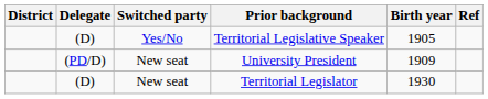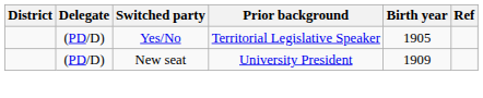 <table class="sortable wikitable" style="text-align:center">
 <tr>
 <th>District</th>
 <th>Delegate</th>
 <th>Switched party</th>
 <th>Prior background</th>
 <th>Birth year</th>
 <th>Ref</th>
 </tr>
 <tr>
 <td></td>
-<td> (D)</td>
+<td> (<a href='#'>PD</a>/D)</td>
 <td><a href='#'>Yes/No</a></td>
 <td><a href='#'>Territorial Legislative Speaker</a></td>
 <td>1905</td>
 <td></td>
 </tr>
 <tr>
 <td></td>
 <td> (<a href='#'>PD</a>/D)</td>
 <td>New seat</td>
 <td><a href='#'>University President</a></td>
 <td>1909</td>
 <td></td>
 </tr>
-<tr>
-<td></td>
-<td> (D)</td>
-<td>New seat</td>
-<td><a href='#'>Territorial Legislator</a></td>
-<td>1930</td>
-<td></td>
-</tr>
 </table>
